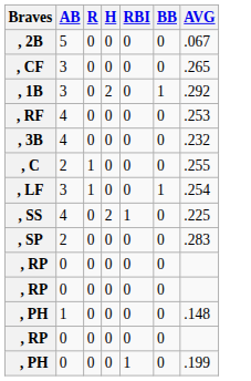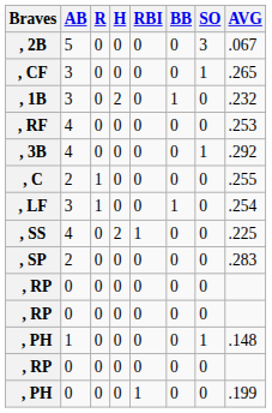 <table class="wikitable sortable plainrowheaders" style="font-size:95%;">
 <tr>
 <th>Braves</th>
 <th scope="col"><a href='#'>AB</a></th>
 <th scope="col"><a href='#'>R</a></th>
 <th scope="col"><a href='#'>H</a></th>
 <th scope="col"><a href='#'>RBI</a></th>
 <th scope="col"><a href='#'>BB</a></th>
+<th scope="col"><a href='#'>SO</a></th>
 <th scope="col"><a href='#'>AVG</a></th>
 </tr>
 <tr>
 <th scope="row">, 2B</th>
 <td>5</td>
 <td>0</td>
 <td>0</td>
 <td>0</td>
 <td>0</td>
+<td>3</td>
 <td>.067</td>
 </tr>
 <tr>
 <th scope="row">, CF</th>
 <td>3</td>
 <td>0</td>
 <td>0</td>
 <td>0</td>
 <td>0</td>
+<td>1</td>
 <td>.265</td>
 </tr>
 <tr>
 <th scope="row">, 1B</th>
 <td>3</td>
 <td>0</td>
 <td>2</td>
 <td>0</td>
 <td>1</td>
-<td>.292</td>
+<td>0</td>
+<td>.232</td>
 </tr>
 <tr>
 <th scope="row">, RF</th>
 <td>4</td>
+<td>0</td>
 <td>0</td>
 <td>0</td>
 <td>0</td>
 <td>0</td>
 <td>.253</td>
 </tr>
 <tr>
 <th scope="row">, 3B</th>
 <td>4</td>
 <td>0</td>
 <td>0</td>
 <td>0</td>
 <td>0</td>
-<td>.232</td>
+<td>1</td>
+<td>.292</td>
 </tr>
 <tr>
 <th scope="row">, C</th>
 <td>2</td>
 <td>1</td>
+<td>0</td>
 <td>0</td>
 <td>0</td>
 <td>0</td>
 <td>.255</td>
 </tr>
 <tr>
 <th scope="row">, LF</th>
 <td>3</td>
 <td>1</td>
 <td>0</td>
 <td>0</td>
 <td>1</td>
+<td>0</td>
 <td>.254</td>
 </tr>
 <tr>
 <th scope="row">, SS</th>
 <td>4</td>
 <td>0</td>
 <td>2</td>
 <td>1</td>
+<td>0</td>
 <td>0</td>
 <td>.225</td>
 </tr>
 <tr>
 <th scope="row">, SP</th>
 <td>2</td>
 <td>0</td>
 <td>0</td>
 <td>0</td>
 <td>0</td>
+<td>0</td>
 <td>.283</td>
 </tr>
 <tr>
 <th scope="row">  , RP</th>
+<td>0</td>
 <td>0</td>
 <td>0</td>
 <td>0</td>
 <td>0</td>
 <td>0</td>
 <td></td>
 </tr>
 <tr>
 <th scope="row">  , RP</th>
 <td>0</td>
 <td>0</td>
 <td>0</td>
 <td>0</td>
 <td>0</td>
+<td>0</td>
 <td></td>
 </tr>
 <tr>
 <th scope="row">  , PH</th>
 <td>1</td>
 <td>0</td>
 <td>0</td>
 <td>0</td>
 <td>0</td>
+<td>1</td>
 <td>.148</td>
 </tr>
 <tr>
 <th scope="row">  , RP</th>
+<td>0</td>
 <td>0</td>
 <td>0</td>
 <td>0</td>
 <td>0</td>
 <td>0</td>
 <td></td>
 </tr>
 <tr>
 <th scope="row">  , PH</th>
 <td>0</td>
 <td>0</td>
 <td>0</td>
 <td>1</td>
 <td>0</td>
+<td>0</td>
 <td>.199</td>
 </tr>
 </table>
